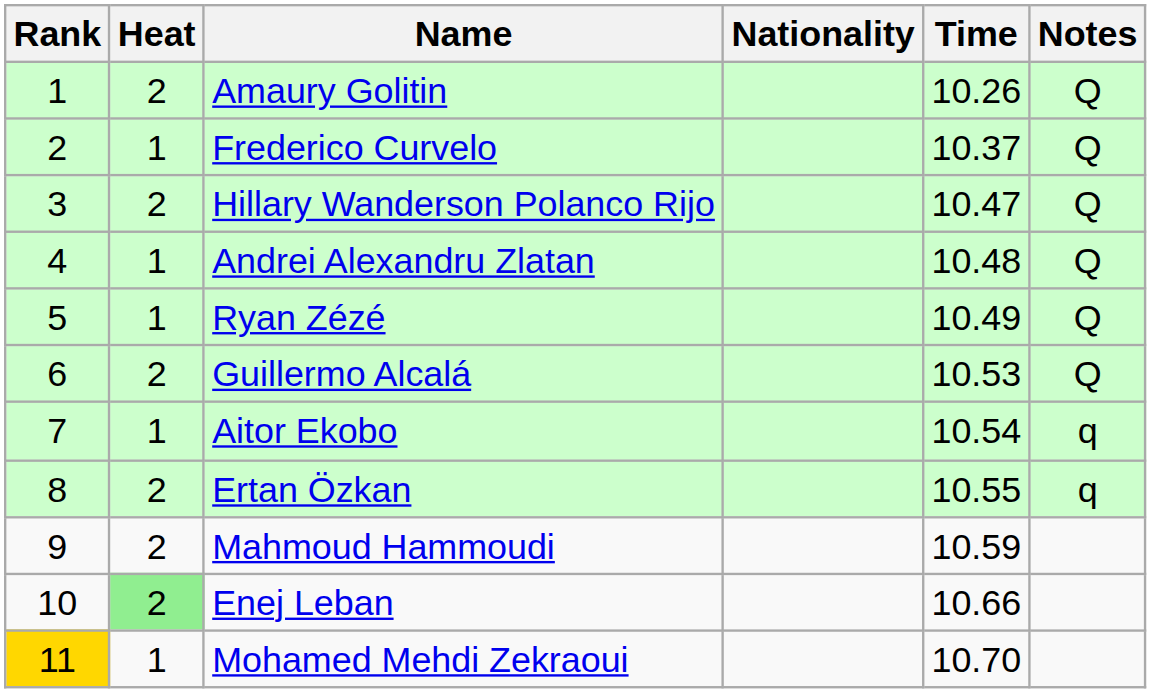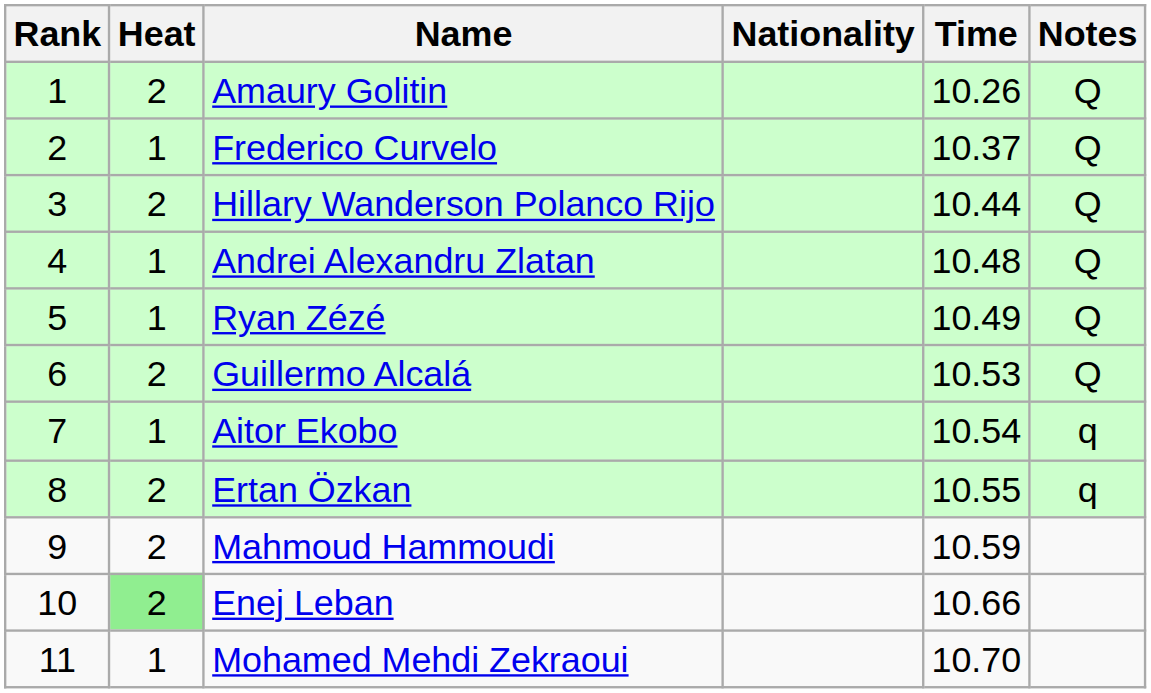 <table class="wikitable sortable" style="text-align:center;font-size:95%">
 <tr>
 <th>Rank</th>
 <th>Heat</th>
 <th>Name</th>
 <th>Nationality</th>
 <th>Time</th>
 <th>Notes</th>
 </tr>
 <tr bgcolor=ccffcc>
 <td>1</td>
 <td>2</td>
 <td align=left><a href='#'>Amaury Golitin</a></td>
 <td align=left></td>
 <td>10.26</td>
 <td>Q</td>
 </tr>
 <tr bgcolor=ccffcc>
 <td>2</td>
 <td>1</td>
 <td align=left><a href='#'>Frederico Curvelo</a></td>
 <td align=left></td>
 <td>10.37</td>
 <td>Q</td>
 </tr>
 <tr bgcolor=ccffcc>
 <td>3</td>
 <td>2</td>
 <td align=left><a href='#'>Hillary Wanderson Polanco Rijo</a></td>
 <td align=left></td>
-<td>10.47</td>
+<td>10.44</td>
 <td>Q</td>
 </tr>
 <tr bgcolor=ccffcc>
 <td>4</td>
 <td>1</td>
 <td align=left><a href='#'>Andrei Alexandru Zlatan</a></td>
 <td align=left></td>
 <td>10.48</td>
 <td>Q</td>
 </tr>
 <tr bgcolor=ccffcc>
 <td>5</td>
 <td>1</td>
 <td align=left><a href='#'>Ryan Zézé</a></td>
 <td align=left></td>
 <td>10.49</td>
 <td>Q</td>
 </tr>
 <tr bgcolor=ccffcc>
 <td>6</td>
 <td>2</td>
 <td align=left><a href='#'>Guillermo Alcalá</a></td>
 <td align=left></td>
 <td>10.53</td>
 <td>Q</td>
 </tr>
 <tr bgcolor=ccffcc>
 <td>7</td>
 <td>1</td>
 <td align=left><a href='#'>Aitor Ekobo</a></td>
 <td align=left></td>
 <td>10.54</td>
 <td>q</td>
 </tr>
 <tr bgcolor=ccffcc>
 <td>8</td>
 <td>2</td>
 <td align=left><a href='#'>Ertan Özkan</a></td>
 <td align=left></td>
 <td>10.55</td>
 <td>q</td>
 </tr>
 <tr>
 <td>9</td>
 <td>2</td>
 <td align=left><a href='#'>Mahmoud Hammoudi</a></td>
 <td align=left></td>
 <td>10.59</td>
 <td></td>
 </tr>
 <tr>
 <td>10</td>
 <td style="background: lightgreen;">2</td>
 <td align=left><a href='#'>Enej Leban</a></td>
 <td align=left></td>
 <td>10.66</td>
 <td></td>
 </tr>
 <tr>
-<td style="background: gold;">11</td>
+<td>11</td>
 <td>1</td>
 <td align=left><a href='#'>Mohamed Mehdi Zekraoui</a></td>
 <td align=left></td>
 <td>10.70</td>
 <td></td>
 </tr>
 </table>
